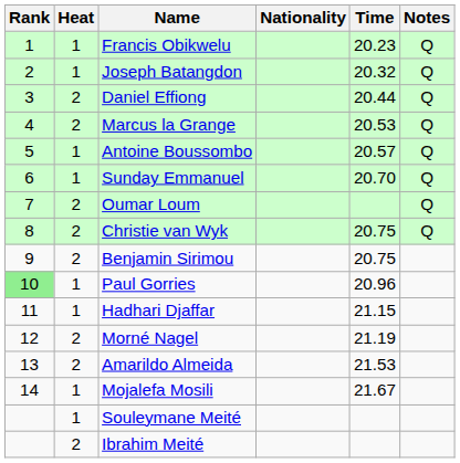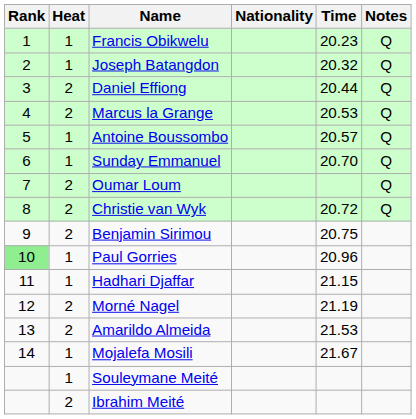 <table class="wikitable sortable" style="text-align:center">
 <tr>
 <th>Rank</th>
 <th>Heat</th>
 <th>Name</th>
 <th>Nationality</th>
 <th>Time</th>
 <th>Notes</th>
 </tr>
 <tr bgcolor=ccffcc>
 <td>1</td>
 <td>1</td>
 <td align=left><a href='#'>Francis Obikwelu</a></td>
 <td align=left></td>
 <td>20.23</td>
 <td>Q</td>
 </tr>
 <tr bgcolor=ccffcc>
 <td>2</td>
 <td>1</td>
 <td align=left><a href='#'>Joseph Batangdon</a></td>
 <td align=left></td>
 <td>20.32</td>
 <td>Q</td>
 </tr>
 <tr bgcolor=ccffcc>
 <td>3</td>
 <td>2</td>
 <td align=left><a href='#'>Daniel Effiong</a></td>
 <td align=left></td>
 <td>20.44</td>
 <td>Q</td>
 </tr>
 <tr bgcolor=ccffcc>
 <td>4</td>
 <td>2</td>
 <td align=left><a href='#'>Marcus la Grange</a></td>
 <td align=left></td>
 <td>20.53</td>
 <td>Q</td>
 </tr>
 <tr bgcolor=ccffcc>
 <td>5</td>
 <td>1</td>
 <td align=left><a href='#'>Antoine Boussombo</a></td>
 <td align=left></td>
 <td>20.57</td>
 <td>Q</td>
 </tr>
 <tr bgcolor=ccffcc>
 <td>6</td>
 <td>1</td>
 <td align=left><a href='#'>Sunday Emmanuel</a></td>
 <td align=left></td>
 <td>20.70</td>
 <td>Q</td>
 </tr>
 <tr bgcolor=ccffcc>
 <td>7</td>
 <td>2</td>
 <td align=left><a href='#'>Oumar Loum</a></td>
 <td align=left></td>
 <td></td>
 <td>Q</td>
 </tr>
 <tr bgcolor=ccffcc>
 <td>8</td>
 <td>2</td>
 <td align=left><a href='#'>Christie van Wyk</a></td>
 <td align=left></td>
-<td>20.75</td>
+<td>20.72</td>
 <td>Q</td>
 </tr>
 <tr>
 <td>9</td>
 <td>2</td>
 <td align=left><a href='#'>Benjamin Sirimou</a></td>
 <td align=left></td>
 <td>20.75</td>
 <td></td>
 </tr>
 <tr>
 <td style="background: lightgreen;">10</td>
 <td>1</td>
 <td align=left><a href='#'>Paul Gorries</a></td>
 <td align=left></td>
 <td>20.96</td>
 <td></td>
 </tr>
 <tr>
 <td>11</td>
 <td>1</td>
 <td align=left><a href='#'>Hadhari Djaffar</a></td>
 <td align=left></td>
 <td>21.15</td>
 <td></td>
 </tr>
 <tr>
 <td>12</td>
 <td>2</td>
 <td align=left><a href='#'>Morné Nagel</a></td>
 <td align=left></td>
 <td>21.19</td>
 <td></td>
 </tr>
 <tr>
 <td>13</td>
 <td>2</td>
 <td align=left><a href='#'>Amarildo Almeida</a></td>
 <td align=left></td>
 <td>21.53</td>
 <td></td>
 </tr>
 <tr>
 <td>14</td>
 <td>1</td>
 <td align=left><a href='#'>Mojalefa Mosili</a></td>
 <td align=left></td>
 <td>21.67</td>
 <td></td>
 </tr>
 <tr>
 <td></td>
 <td>1</td>
 <td align=left><a href='#'>Souleymane Meité</a></td>
 <td align=left></td>
 <td></td>
 <td></td>
 </tr>
 <tr>
 <td></td>
 <td>2</td>
 <td align=left><a href='#'>Ibrahim Meité</a></td>
 <td align=left></td>
 <td></td>
 <td></td>
 </tr>
 </table>
